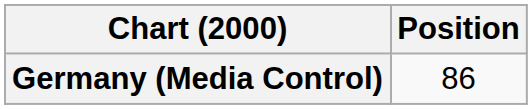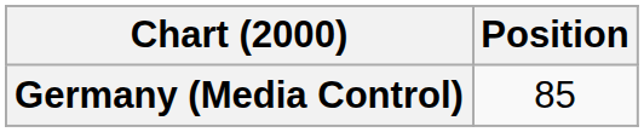 <table class="wikitable plainrowheaders">
 <tr>
 <th>Chart (2000)</th>
 <th>Position</th>
 </tr>
 <tr>
 <th scope="row">Germany (Media Control)</th>
-<td align="center">86</td>
+<td align="center">85</td>
 </tr>
 </table>
